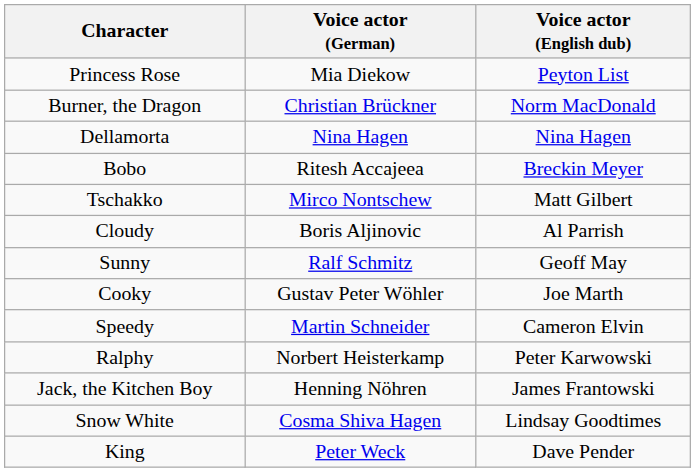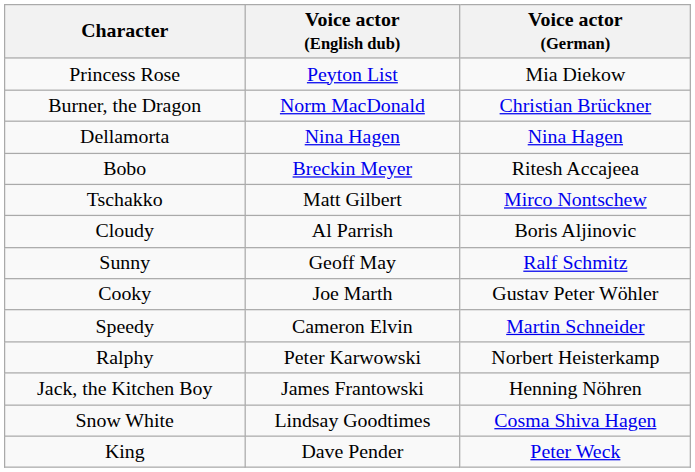 <table class="wikitable" style="text-align:center; width:35%;">
 <tr>
 <th>Character</th>
+<th>Voice actor<br><small>(English dub)</small></th>
 <th>Voice actor<br><small>(German)</small></th>
-<th>Voice actor<br><small>(English dub)</small></th>
 </tr>
 <tr>
 <td>Princess Rose</td>
+<td><a href='#'>Peyton List</a></td>
 <td>Mia Diekow</td>
-<td><a href='#'>Peyton List</a></td>
 </tr>
 <tr>
 <td>Burner, the Dragon</td>
+<td><a href='#'>Norm MacDonald</a></td>
 <td><a href='#'>Christian Brückner</a></td>
-<td><a href='#'>Norm MacDonald</a></td>
 </tr>
 <tr>
 <td>Dellamorta</td>
 <td><a href='#'>Nina Hagen</a></td>
 <td><a href='#'>Nina Hagen</a></td>
 </tr>
 <tr>
 <td>Bobo</td>
+<td><a href='#'>Breckin Meyer</a></td>
 <td>Ritesh Accajeea</td>
-<td><a href='#'>Breckin Meyer</a></td>
 </tr>
 <tr>
 <td>Tschakko</td>
+<td>Matt Gilbert</td>
 <td><a href='#'>Mirco Nontschew</a></td>
-<td>Matt Gilbert</td>
 </tr>
 <tr>
 <td>Cloudy</td>
+<td>Al Parrish</td>
 <td>Boris Aljinovic</td>
-<td>Al Parrish</td>
 </tr>
 <tr>
 <td>Sunny</td>
+<td>Geoff May</td>
 <td><a href='#'>Ralf Schmitz</a></td>
-<td>Geoff May</td>
 </tr>
 <tr>
 <td>Cooky</td>
+<td>Joe Marth</td>
 <td>Gustav Peter Wöhler</td>
-<td>Joe Marth</td>
 </tr>
 <tr>
 <td>Speedy</td>
+<td>Cameron Elvin</td>
 <td><a href='#'>Martin Schneider</a></td>
-<td>Cameron Elvin</td>
 </tr>
 <tr>
 <td>Ralphy</td>
+<td>Peter Karwowski</td>
 <td>Norbert Heisterkamp</td>
-<td>Peter Karwowski</td>
 </tr>
 <tr>
 <td>Jack, the Kitchen Boy</td>
+<td>James Frantowski</td>
 <td>Henning Nöhren</td>
-<td>James Frantowski</td>
 </tr>
 <tr>
 <td>Snow White</td>
+<td>Lindsay Goodtimes</td>
 <td><a href='#'>Cosma Shiva Hagen</a></td>
-<td>Lindsay Goodtimes</td>
 </tr>
 <tr>
 <td>King</td>
+<td>Dave Pender</td>
 <td><a href='#'>Peter Weck</a></td>
-<td>Dave Pender</td>
 </tr>
 </table>
